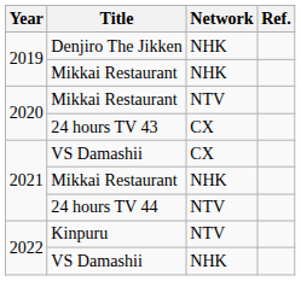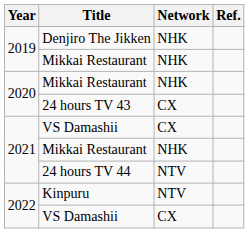 <table class="wikitable">
 <tr>
 <th>Year</th>
 <th>Title</th>
 <th>Network</th>
 <th>Ref.</th>
 </tr>
 <tr>
 <td rowspan="2">2019</td>
 <td>Denjiro The Jikken</td>
 <td>NHK</td>
 <td></td>
 </tr>
 <tr>
 <td>Mikkai Restaurant</td>
 <td>NHK</td>
 <td></td>
 </tr>
 <tr>
 <td rowspan="2">2020</td>
 <td>Mikkai Restaurant</td>
-<td>NTV</td>
+<td>NHK</td>
 <td></td>
 </tr>
 <tr>
 <td>24 hours TV 43</td>
 <td>CX</td>
 <td></td>
 </tr>
 <tr>
 <td rowspan="3">2021</td>
 <td>VS Damashii</td>
 <td>CX</td>
 <td></td>
 </tr>
 <tr>
 <td>Mikkai Restaurant</td>
 <td>NHK</td>
 <td></td>
 </tr>
 <tr>
 <td>24 hours TV 44</td>
 <td>NTV</td>
 <td></td>
 </tr>
 <tr>
 <td rowspan="2">2022</td>
 <td>Kinpuru</td>
 <td>NTV</td>
 <td></td>
 </tr>
 <tr>
 <td>VS Damashii</td>
-<td>NHK</td>
+<td>CX</td>
 <td></td>
 </tr>
 </table>
